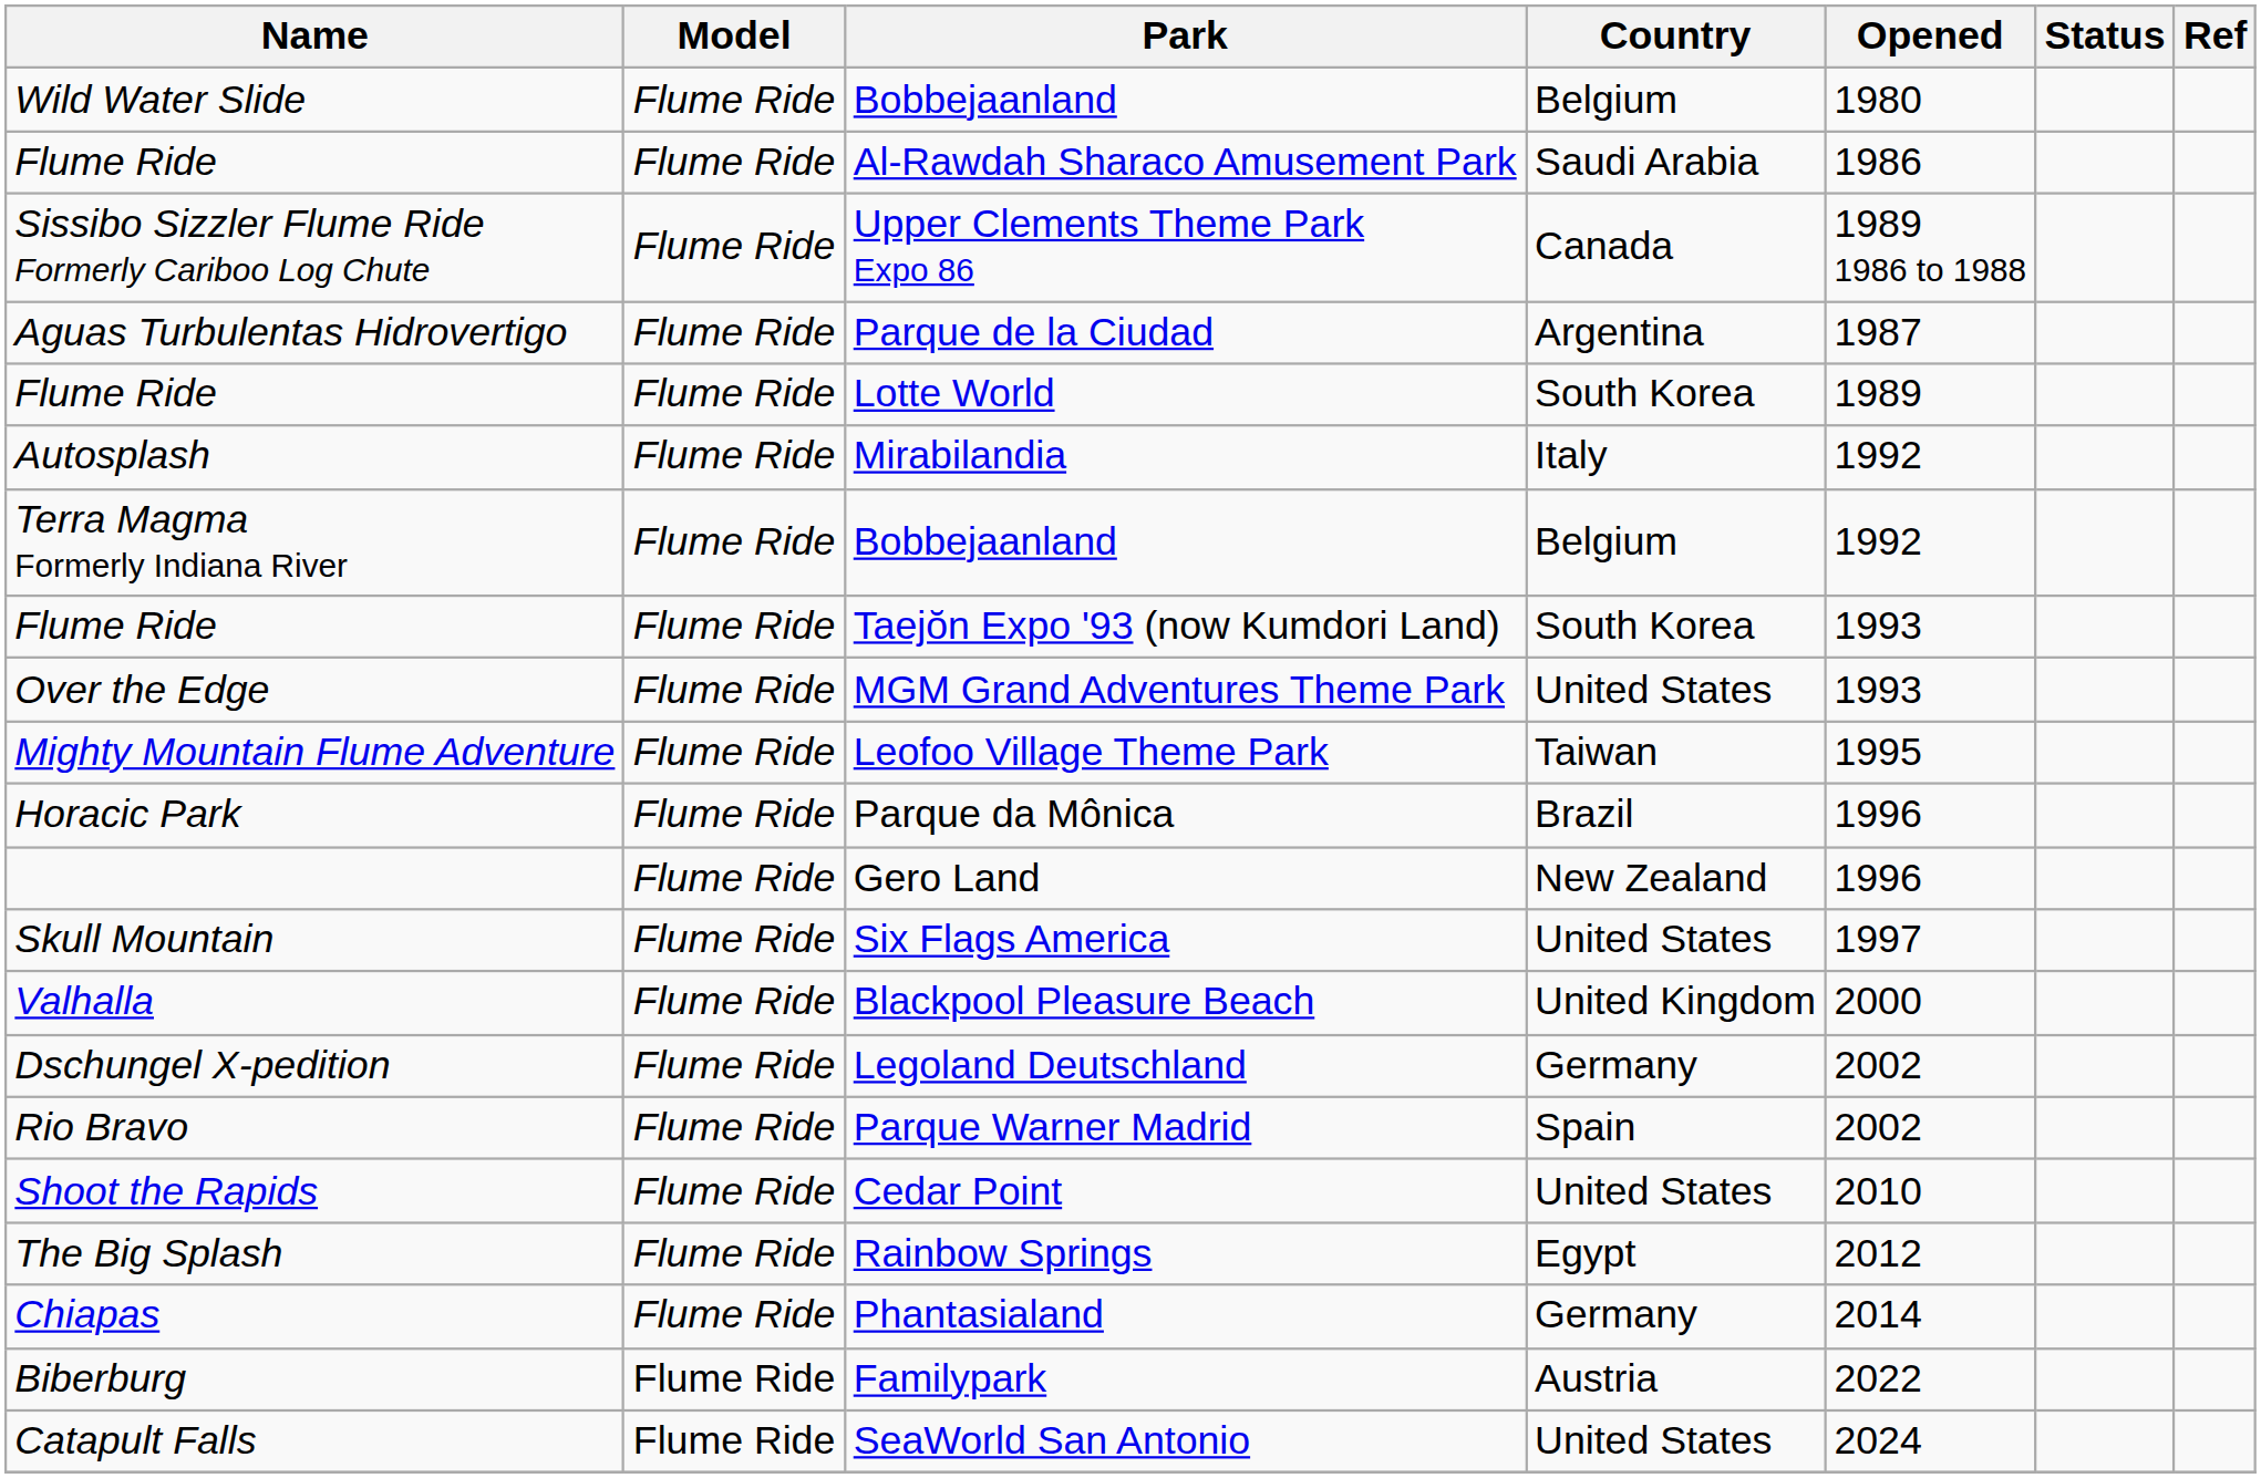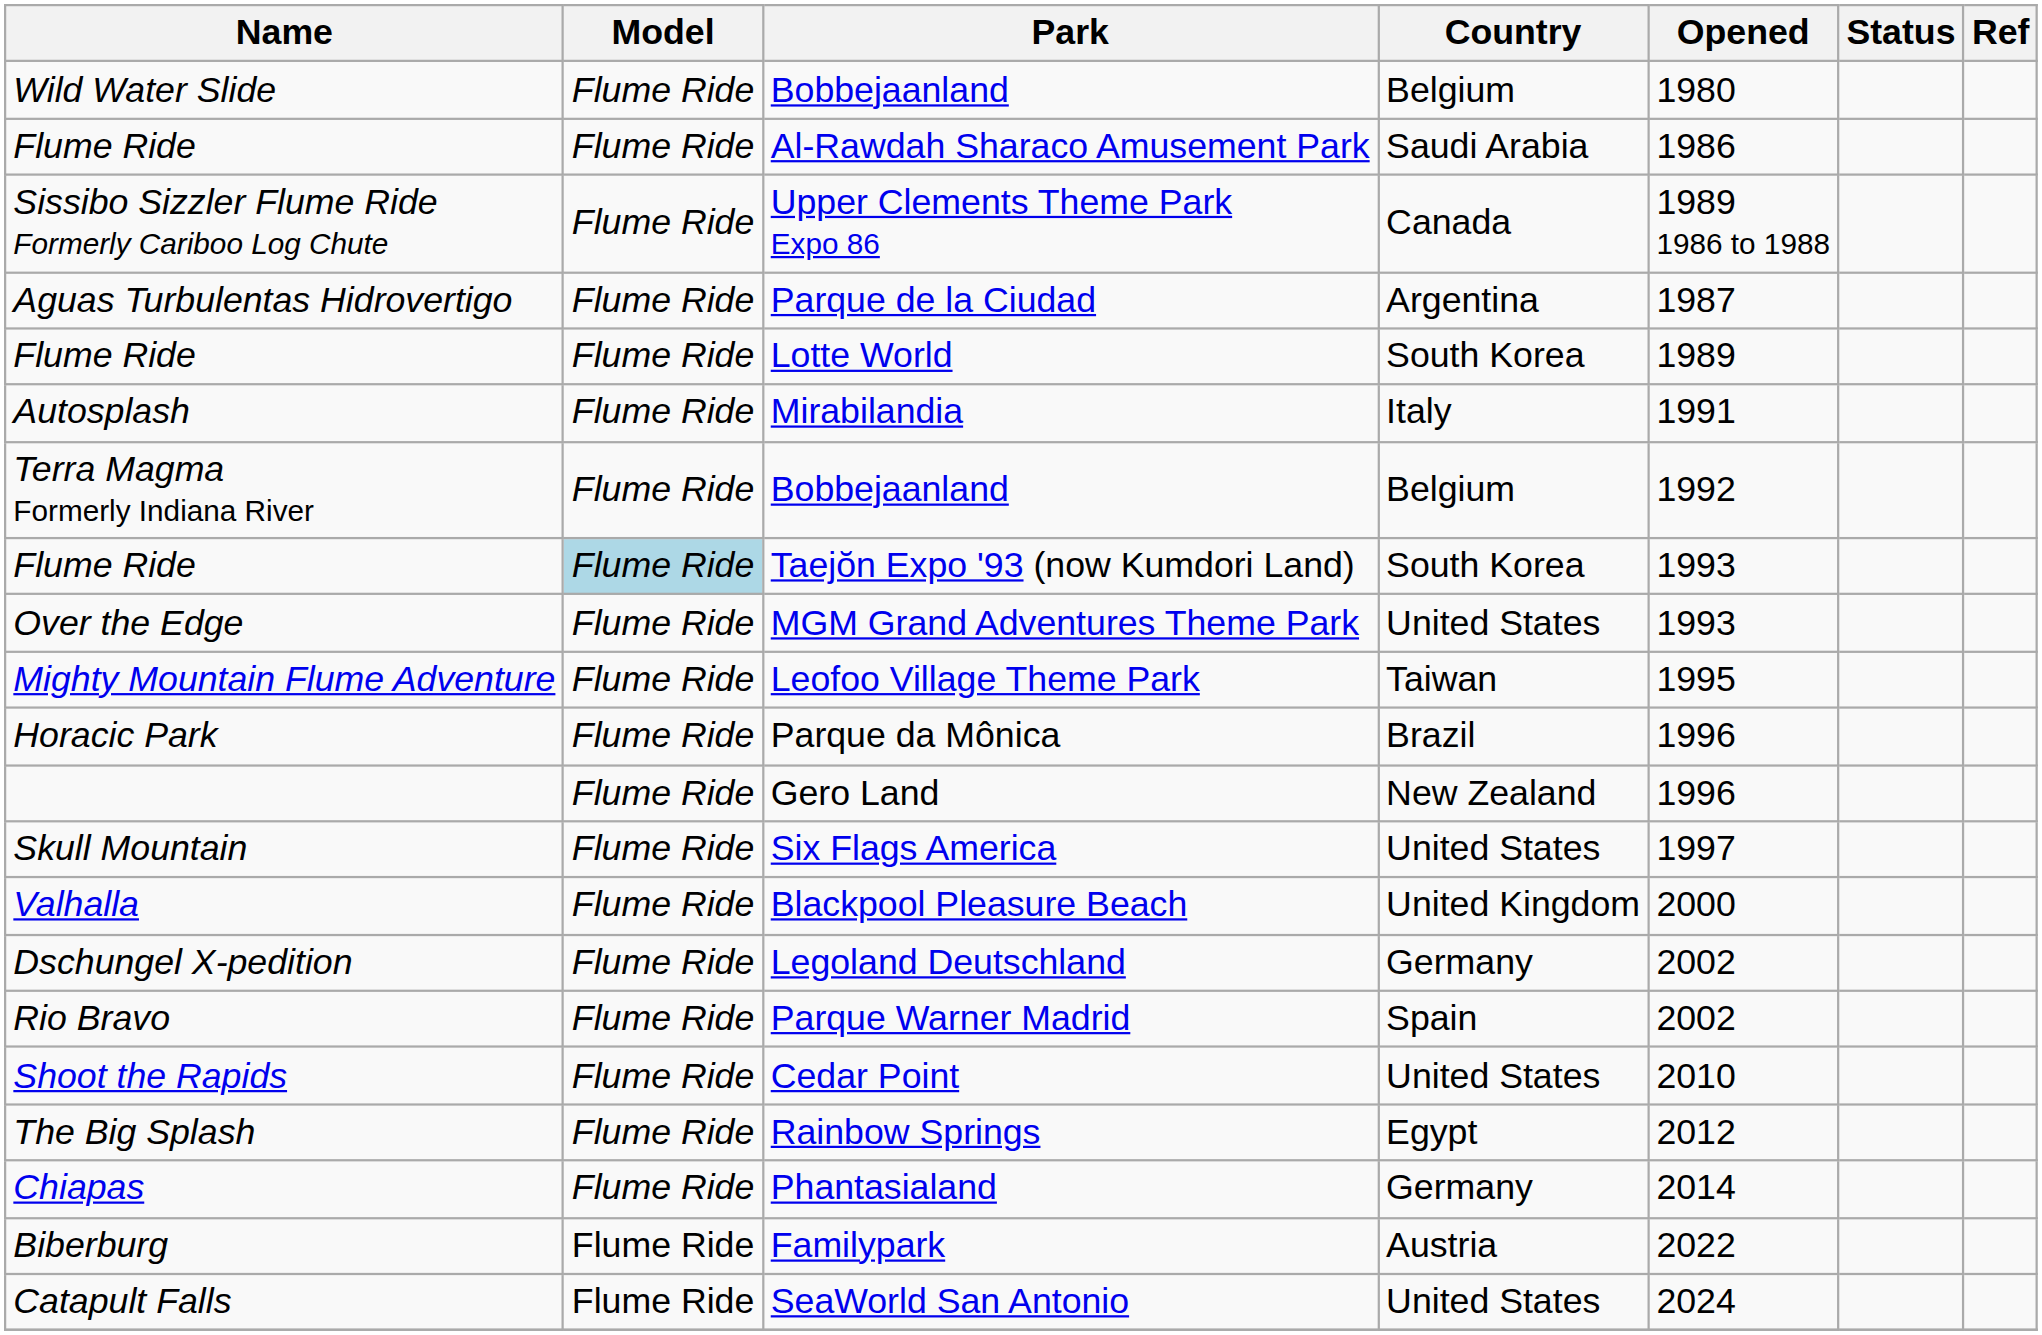 <table class= "wikitable sortable">
 <tr>
 <th>Name</th>
 <th>Model</th>
 <th>Park</th>
 <th>Country</th>
 <th>Opened</th>
 <th>Status</th>
 <th class="unsortable">Ref</th>
 </tr>
 <tr>
 <td><em>Wild Water Slide</em></td>
 <td><em>Flume Ride</em></td>
 <td><a href='#'>Bobbejaanland</a></td>
 <td> Belgium</td>
 <td>1980</td>
 <td></td>
 <td></td>
 </tr>
 <tr>
 <td><em>Flume Ride</em></td>
 <td><em>Flume Ride</em></td>
 <td><a href='#'>Al-Rawdah Sharaco Amusement Park</a></td>
 <td> Saudi Arabia</td>
 <td>1986</td>
 <td></td>
 <td></td>
 </tr>
 <tr>
 <td><em>Sissibo Sizzler Flume Ride<br><small>Formerly Cariboo Log Chute</small></em></td>
 <td><em>Flume Ride</em></td>
 <td><a href='#'>Upper Clements Theme Park</a><br><small><a href='#'>Expo 86</a></small></td>
 <td> Canada</td>
 <td>1989<br><small>1986 to 1988</small></td>
 <td></td>
 <td></td>
 </tr>
 <tr>
 <td><em>Aguas Turbulentas Hidrovertigo</em></td>
 <td><em>Flume Ride</em></td>
 <td><a href='#'>Parque de la Ciudad</a></td>
 <td> Argentina</td>
 <td>1987</td>
 <td></td>
 <td></td>
 </tr>
 <tr>
 <td><em>Flume Ride</em></td>
 <td><em>Flume Ride</em></td>
 <td><a href='#'>Lotte World</a></td>
 <td> South Korea</td>
 <td>1989</td>
 <td></td>
 <td></td>
 </tr>
 <tr>
 <td><em>Autosplash</em></td>
 <td><em>Flume Ride</em></td>
 <td><a href='#'>Mirabilandia</a></td>
 <td> Italy</td>
-<td>1992</td>
+<td>1991</td>
 <td></td>
 <td></td>
 </tr>
 <tr>
 <td><em>Terra Magma</em><br><small>Formerly Indiana River</small></td>
 <td><em>Flume Ride</em></td>
 <td><a href='#'>Bobbejaanland</a></td>
 <td> Belgium</td>
 <td>1992</td>
 <td></td>
 <td></td>
 </tr>
 <tr>
 <td><em>Flume Ride</em></td>
-<td><em>Flume Ride</em></td>
+<td style="background: lightblue;"><em>Flume Ride</em></td>
 <td><a href='#'>Taejŏn Expo '93</a> (now Kumdori Land)</td>
 <td> South Korea</td>
 <td>1993</td>
 <td></td>
 <td></td>
 </tr>
 <tr>
 <td><em>Over the Edge</em></td>
 <td><em>Flume Ride</em></td>
 <td><a href='#'>MGM Grand Adventures Theme Park</a></td>
 <td> United States</td>
 <td>1993</td>
 <td></td>
 <td></td>
 </tr>
 <tr>
 <td><em><a href='#'>Mighty Mountain Flume Adventure</a></em></td>
 <td><em>Flume Ride</em></td>
 <td><a href='#'>Leofoo Village Theme Park</a></td>
 <td> Taiwan</td>
 <td>1995</td>
 <td></td>
 <td></td>
 </tr>
 <tr>
 <td><em>Horacic Park</em></td>
 <td><em>Flume Ride</em></td>
 <td>Parque da Mônica</td>
 <td> Brazil</td>
 <td>1996</td>
 <td></td>
 <td></td>
 </tr>
 <tr>
 <td></td>
 <td><em>Flume Ride</em></td>
 <td>Gero Land</td>
 <td> New Zealand</td>
 <td>1996</td>
 <td></td>
 <td></td>
 </tr>
 <tr>
 <td><em>Skull Mountain</em></td>
 <td><em>Flume Ride</em></td>
 <td><a href='#'>Six Flags America</a></td>
 <td> United States</td>
 <td>1997</td>
 <td></td>
 <td></td>
 </tr>
 <tr>
 <td><em><a href='#'>Valhalla</a></em></td>
 <td><em>Flume Ride</em></td>
 <td><a href='#'>Blackpool Pleasure Beach</a></td>
 <td> United Kingdom</td>
 <td>2000</td>
 <td></td>
 <td></td>
 </tr>
 <tr>
 <td><em>Dschungel X-pedition</em></td>
 <td><em>Flume Ride</em></td>
 <td><a href='#'>Legoland Deutschland</a></td>
 <td> Germany</td>
 <td>2002</td>
 <td></td>
 <td></td>
 </tr>
 <tr>
 <td><em>Rio Bravo</em></td>
 <td><em>Flume Ride</em></td>
 <td><a href='#'>Parque Warner Madrid</a></td>
 <td> Spain</td>
 <td>2002</td>
 <td></td>
 <td></td>
 </tr>
 <tr>
 <td><em><a href='#'>Shoot the Rapids</a></em></td>
 <td><em>Flume Ride</em></td>
 <td><a href='#'>Cedar Point</a></td>
 <td> United States</td>
 <td>2010</td>
 <td></td>
 <td></td>
 </tr>
 <tr>
 <td><em>The Big Splash</em></td>
 <td><em>Flume Ride</em></td>
 <td><a href='#'>Rainbow Springs</a></td>
 <td> Egypt</td>
 <td>2012</td>
 <td></td>
 <td></td>
 </tr>
 <tr>
 <td><em><a href='#'>Chiapas</a></em></td>
 <td><em>Flume Ride</em></td>
 <td><a href='#'>Phantasialand</a></td>
 <td> Germany</td>
 <td>2014</td>
 <td></td>
 <td></td>
 </tr>
 <tr>
 <td><em>Biberburg</em></td>
 <td>Flume Ride</td>
 <td><a href='#'>Familypark</a></td>
 <td> Austria</td>
 <td>2022</td>
 <td></td>
 <td></td>
 </tr>
 <tr>
 <td><em>Catapult Falls</em></td>
 <td>Flume Ride</td>
 <td><a href='#'>SeaWorld San Antonio</a></td>
 <td> United States</td>
 <td>2024</td>
 <td></td>
 <td></td>
 </tr>
 <tr>
 </tr>
 </table>
